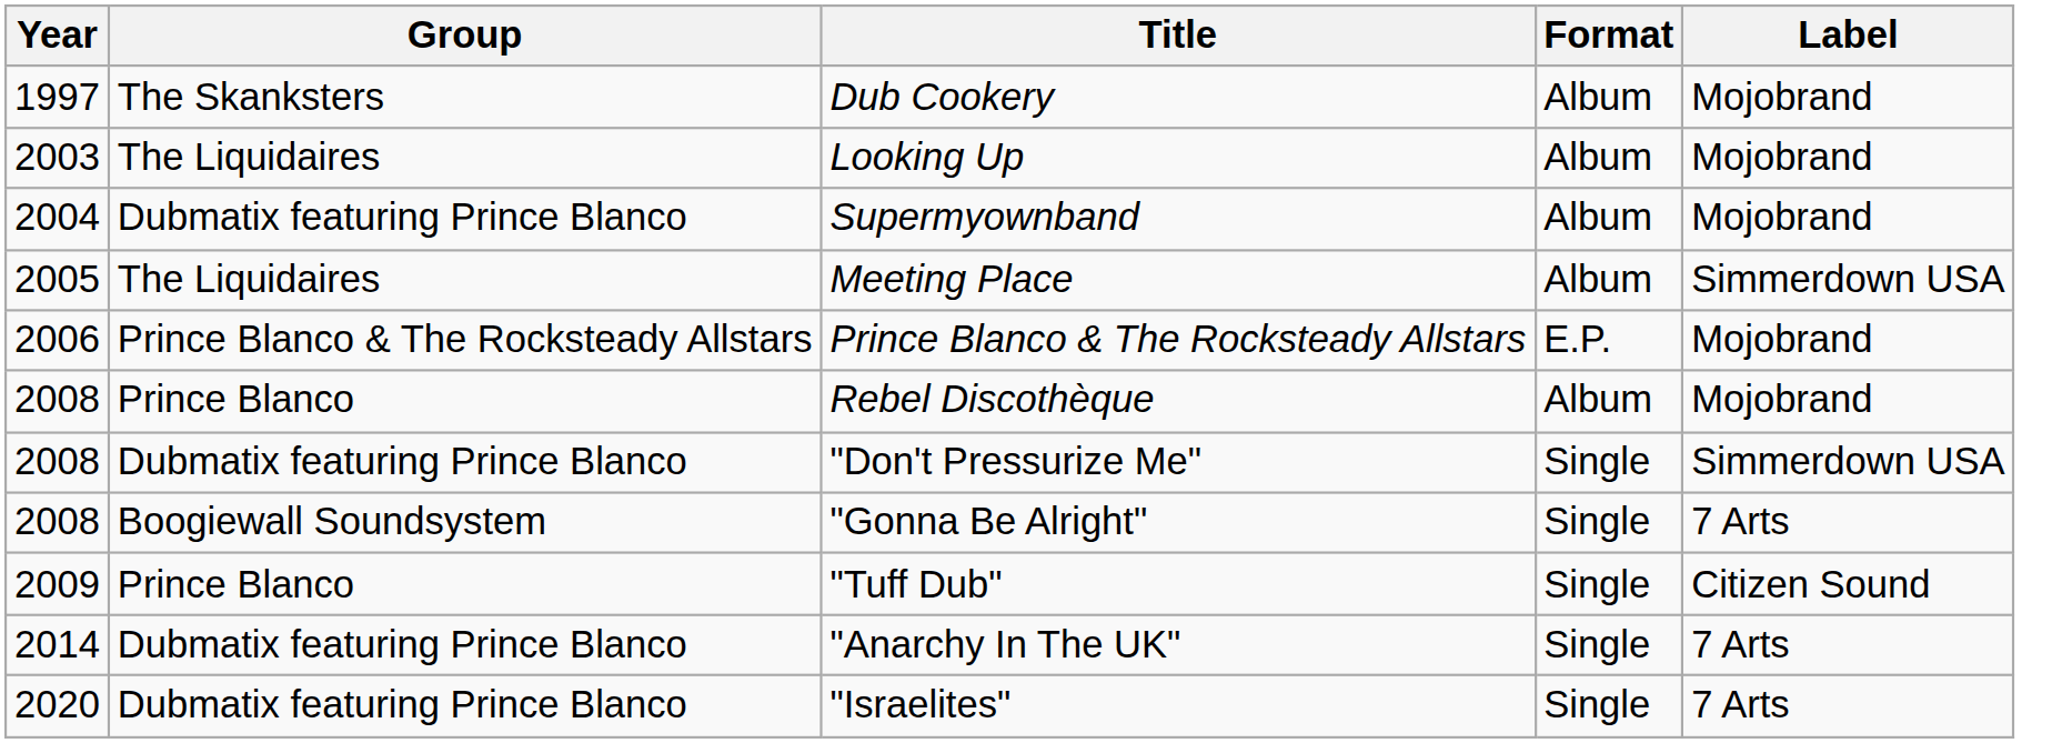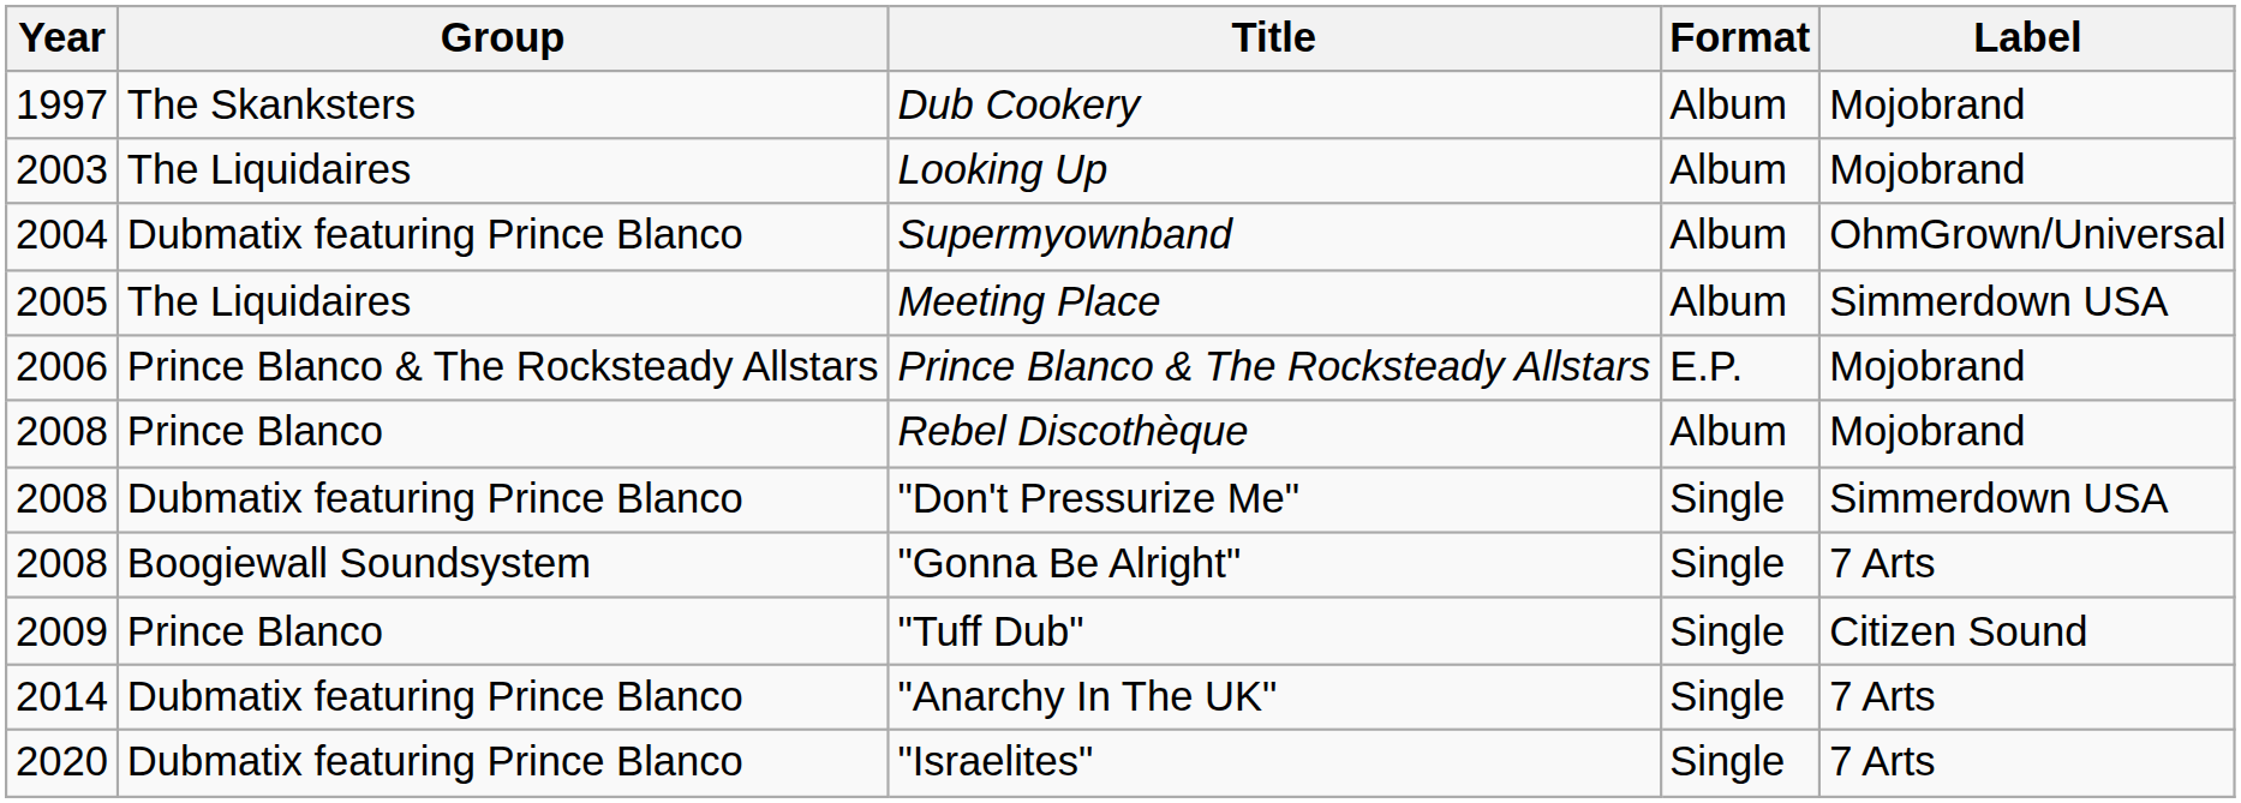 <table class="wikitable" border="1">
 <tr>
 <th>Year</th>
 <th>Group</th>
 <th>Title</th>
 <th>Format</th>
 <th>Label</th>
 </tr>
 <tr>
 <td>1997</td>
 <td>The Skanksters</td>
 <td><em>Dub Cookery</em></td>
 <td>Album</td>
 <td>Mojobrand</td>
 </tr>
 <tr>
 <td>2003</td>
 <td>The Liquidaires</td>
 <td><em>Looking Up</em></td>
 <td>Album</td>
 <td>Mojobrand</td>
 </tr>
 <tr>
 <td>2004</td>
 <td>Dubmatix featuring Prince Blanco</td>
 <td><em>Supermyownband </em></td>
 <td>Album</td>
-<td>Mojobrand</td>
+<td>OhmGrown/Universal</td>
 </tr>
 <tr>
 <td>2005</td>
 <td>The Liquidaires</td>
 <td><em>Meeting Place</em></td>
 <td>Album</td>
 <td>Simmerdown USA</td>
 </tr>
 <tr>
 <td>2006</td>
 <td>Prince Blanco & The Rocksteady Allstars</td>
 <td><em>Prince Blanco & The Rocksteady Allstars</em></td>
 <td>E.P.</td>
 <td>Mojobrand</td>
 </tr>
 <tr>
 <td>2008</td>
 <td>Prince Blanco</td>
 <td><em>Rebel Discothèque</em></td>
 <td>Album</td>
 <td>Mojobrand</td>
 </tr>
 <tr>
 <td>2008</td>
 <td>Dubmatix featuring Prince Blanco</td>
 <td>"Don't Pressurize Me"</td>
 <td>Single</td>
 <td>Simmerdown USA</td>
 </tr>
 <tr>
 <td>2008</td>
 <td>Boogiewall Soundsystem</td>
 <td>"Gonna Be Alright"</td>
 <td>Single</td>
 <td>7 Arts</td>
 </tr>
 <tr>
 <td>2009</td>
 <td>Prince Blanco</td>
 <td>"Tuff Dub"</td>
 <td>Single</td>
 <td>Citizen Sound</td>
 </tr>
 <tr>
 <td>2014</td>
 <td>Dubmatix featuring Prince Blanco</td>
 <td>"Anarchy In The UK"</td>
 <td>Single</td>
 <td>7 Arts</td>
 </tr>
 <tr>
 <td>2020</td>
 <td>Dubmatix featuring Prince Blanco</td>
 <td>"Israelites"</td>
 <td>Single</td>
 <td>7 Arts</td>
 </tr>
 </table>
